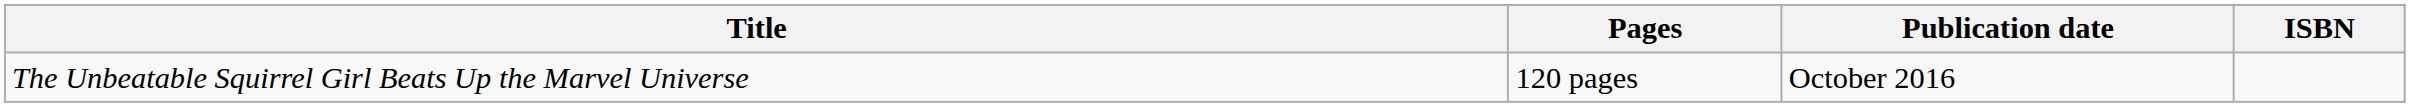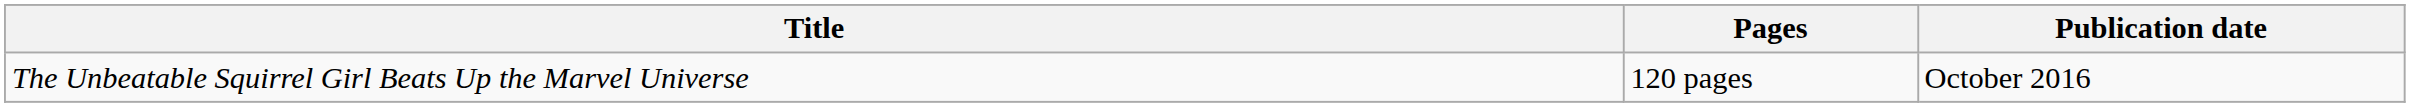 <table class="wikitable" style="width:100%;">
 <tr>
 <th>Title</th>
 <th>Pages</th>
 <th>Publication date</th>
-<th>ISBN</th>
 </tr>
 <tr>
 <td><em>The Unbeatable Squirrel Girl Beats Up the Marvel Universe</em></td>
 <td>120 pages</td>
 <td>October 2016</td>
-<td></td>
 </tr>
 </table>
